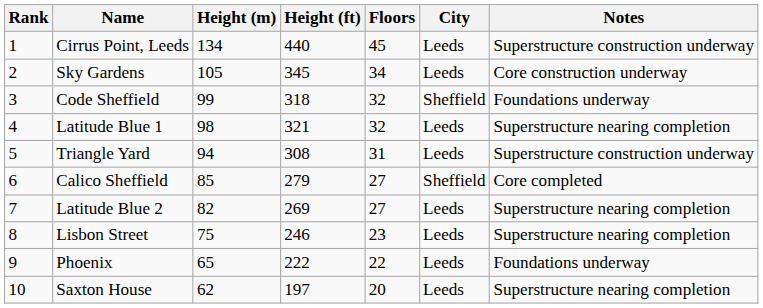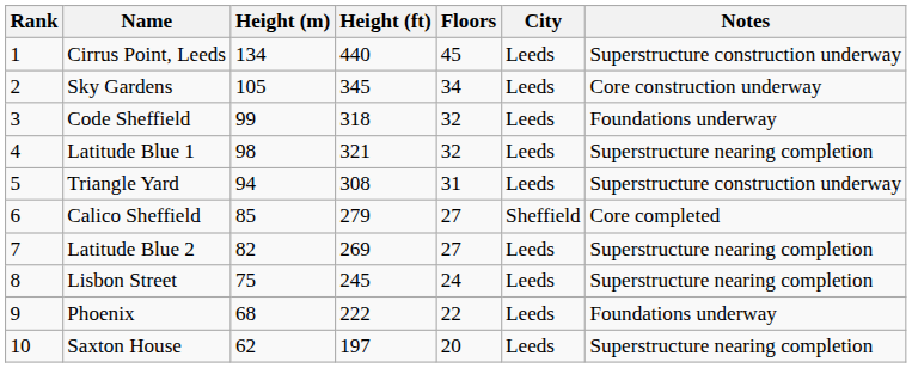 <table class="wikitable">
 <tr>
 <th>Rank</th>
 <th>Name</th>
 <th>Height (m)</th>
 <th>Height (ft)</th>
 <th>Floors</th>
 <th>City</th>
 <th>Notes</th>
 </tr>
 <tr>
 <td>1</td>
 <td>Cirrus Point, Leeds</td>
 <td>134</td>
 <td>440</td>
 <td>45</td>
 <td>Leeds</td>
 <td>Superstructure construction underway</td>
 </tr>
 <tr>
 <td>2</td>
 <td>Sky Gardens</td>
 <td>105</td>
 <td>345</td>
 <td>34</td>
 <td>Leeds</td>
 <td>Core construction underway</td>
 </tr>
 <tr>
 <td>3</td>
 <td>Code Sheffield</td>
 <td>99</td>
 <td>318</td>
 <td>32</td>
-<td>Sheffield</td>
+<td>Leeds</td>
 <td>Foundations underway</td>
 </tr>
 <tr>
 <td>4</td>
 <td>Latitude Blue 1</td>
 <td>98</td>
 <td>321</td>
 <td>32</td>
 <td>Leeds</td>
 <td>Superstructure nearing completion</td>
 </tr>
 <tr>
 <td>5</td>
 <td>Triangle Yard</td>
 <td>94</td>
 <td>308</td>
 <td>31</td>
 <td>Leeds</td>
 <td>Superstructure construction underway</td>
 </tr>
 <tr>
 <td>6</td>
 <td>Calico Sheffield</td>
 <td>85</td>
 <td>279</td>
 <td>27</td>
 <td>Sheffield</td>
 <td>Core completed</td>
 </tr>
 <tr>
 <td>7</td>
 <td>Latitude Blue 2</td>
 <td>82</td>
 <td>269</td>
 <td>27</td>
 <td>Leeds</td>
 <td>Superstructure nearing completion</td>
 </tr>
 <tr>
 <td>8</td>
 <td>Lisbon Street</td>
 <td>75</td>
-<td>246</td>
-<td>23</td>
+<td>245</td>
+<td>24</td>
 <td>Leeds</td>
 <td>Superstructure nearing completion</td>
 </tr>
 <tr>
 <td>9</td>
 <td>Phoenix</td>
-<td>65</td>
+<td>68</td>
 <td>222</td>
 <td>22</td>
 <td>Leeds</td>
 <td>Foundations underway</td>
 </tr>
 <tr>
 <td>10</td>
 <td>Saxton House</td>
 <td>62</td>
 <td>197</td>
 <td>20</td>
 <td>Leeds</td>
 <td>Superstructure nearing completion</td>
 </tr>
 </table>
